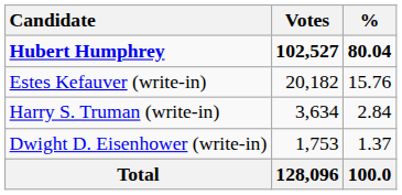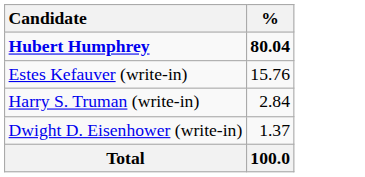 <table class="wikitable sortable" style="text-align:right;">
 <tr>
 <th style="text-align:left;">Candidate</th>
-<th>Votes</th>
 <th>%</th>
 </tr>
 <tr>
 <td style="text-align:left;" data-sort-name="Humphrey, Hubert H."><strong><a href='#'>Hubert Humphrey</a></strong></td>
-<td><strong>102,527</strong></td>
 <td><strong>80.04</strong></td>
 </tr>
 <tr>
 <td style="text-align:left;" data-sort-name="Kefauver, Estes"><a href='#'>Estes Kefauver</a> (write-in)</td>
-<td>20,182</td>
 <td>15.76</td>
 </tr>
 <tr>
 <td style="text-align:left;" data-sort-name="Truman, Harry S."><a href='#'>Harry S. Truman</a> (write-in)</td>
-<td>3,634</td>
 <td>2.84</td>
 </tr>
 <tr>
 <td style="text-align:left;" data-sort-name="Eisenhower, Dwight D."><a href='#'>Dwight D. Eisenhower</a> (write-in)</td>
-<td>1,753</td>
 <td>1.37</td>
 </tr>
 <tr>
 <th>Total</th>
-<th>128,096</th>
 <th>100.0</th>
 </tr>
 </table>
